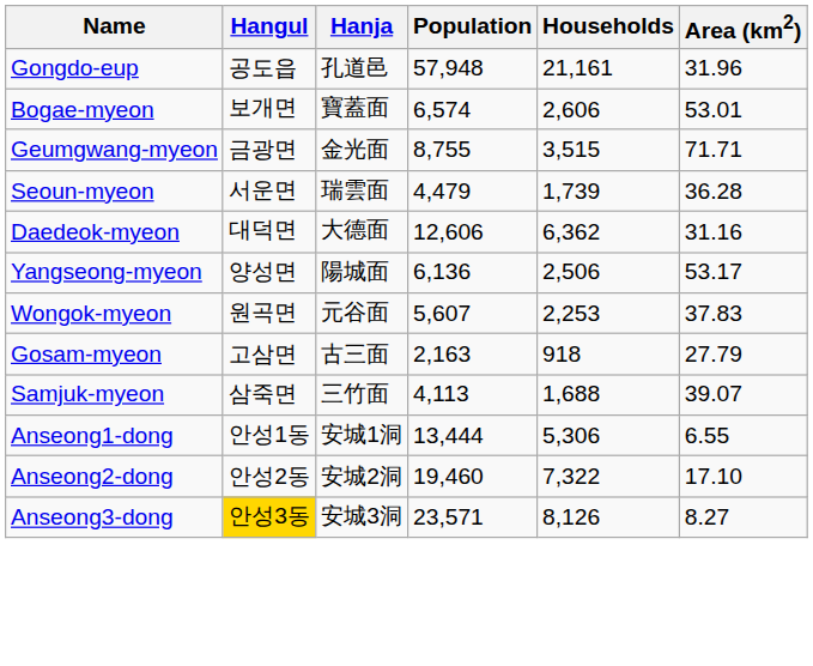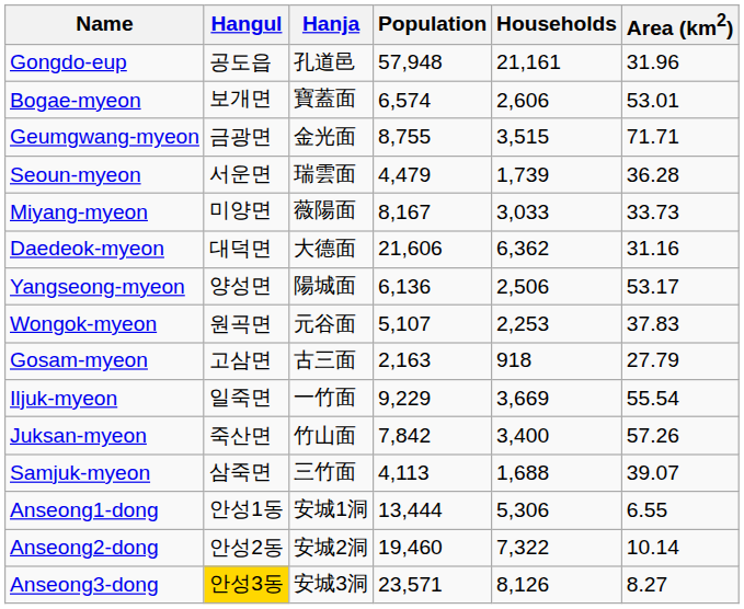 <table class="wikitable sortable">
 <tr>
 <th><strong>Name</strong></th>
 <th><strong><a href='#'>Hangul</a></strong></th>
 <th><strong><a href='#'>Hanja</a></strong></th>
 <th><strong>Population</strong></th>
 <th><strong>Households</strong></th>
 <th><strong>Area (km<sup>2</sup>)</strong></th>
 </tr>
 <tr>
 <td><a href='#'>Gongdo-eup</a></td>
 <td>공도읍</td>
 <td>孔道邑</td>
 <td>57,948</td>
 <td>21,161</td>
 <td>31.96</td>
 </tr>
 <tr>
 <td><a href='#'>Bogae-myeon</a></td>
 <td>보개면</td>
 <td>寶蓋面</td>
 <td>6,574</td>
 <td>2,606</td>
 <td>53.01</td>
 </tr>
 <tr>
 <td><a href='#'>Geumgwang-myeon</a></td>
 <td>금광면</td>
 <td>金光面</td>
 <td>8,755</td>
 <td>3,515</td>
 <td>71.71</td>
 </tr>
 <tr>
 <td><a href='#'>Seoun-myeon</a></td>
 <td>서운면</td>
 <td>瑞雲面</td>
 <td>4,479</td>
 <td>1,739</td>
 <td>36.28</td>
 </tr>
 <tr>
+<td><a href='#'>Miyang-myeon</a></td>
+<td>미양면</td>
+<td>薇陽面</td>
+<td>8,167</td>
+<td>3,033</td>
+<td>33.73</td>
+</tr>
+<tr>
 <td><a href='#'>Daedeok-myeon</a></td>
 <td>대덕면</td>
 <td>大德面</td>
-<td>12,606</td>
+<td>21,606</td>
 <td>6,362</td>
 <td>31.16</td>
 </tr>
 <tr>
 <td><a href='#'>Yangseong-myeon</a></td>
 <td>양성면</td>
 <td>陽城面</td>
 <td>6,136</td>
 <td>2,506</td>
 <td>53.17</td>
 </tr>
 <tr>
 <td><a href='#'>Wongok-myeon</a></td>
 <td>원곡면</td>
 <td>元谷面</td>
-<td>5,607</td>
+<td>5,107</td>
 <td>2,253</td>
 <td>37.83</td>
 </tr>
 <tr>
 <td><a href='#'>Gosam-myeon</a></td>
 <td>고삼면</td>
 <td>古三面</td>
 <td>2,163</td>
 <td>918</td>
 <td>27.79</td>
+</tr>
+<tr>
+<td><a href='#'>Iljuk-myeon</a></td>
+<td>일죽면</td>
+<td>一竹面</td>
+<td>9,229</td>
+<td>3,669</td>
+<td>55.54</td>
+</tr>
+<tr>
+<td><a href='#'>Juksan-myeon</a></td>
+<td>죽산면</td>
+<td>竹山面</td>
+<td>7,842</td>
+<td>3,400</td>
+<td>57.26</td>
 </tr>
 <tr>
 <td><a href='#'>Samjuk-myeon</a></td>
 <td>삼죽면</td>
 <td>三竹面</td>
 <td>4,113</td>
 <td>1,688</td>
 <td>39.07</td>
 </tr>
 <tr>
 <td><a href='#'>Anseong1-dong</a></td>
 <td>안성1동</td>
 <td>安城1洞</td>
 <td>13,444</td>
 <td>5,306</td>
 <td>6.55</td>
 </tr>
 <tr>
 <td><a href='#'>Anseong2-dong</a></td>
 <td>안성2동</td>
 <td>安城2洞</td>
 <td>19,460</td>
 <td>7,322</td>
-<td>17.10</td>
+<td>10.14</td>
 </tr>
 <tr>
 <td><a href='#'>Anseong3-dong</a></td>
 <td style="background: gold;">안성3동</td>
 <td>安城3洞</td>
 <td>23,571</td>
 <td>8,126</td>
 <td>8.27</td>
 </tr>
 </table>
